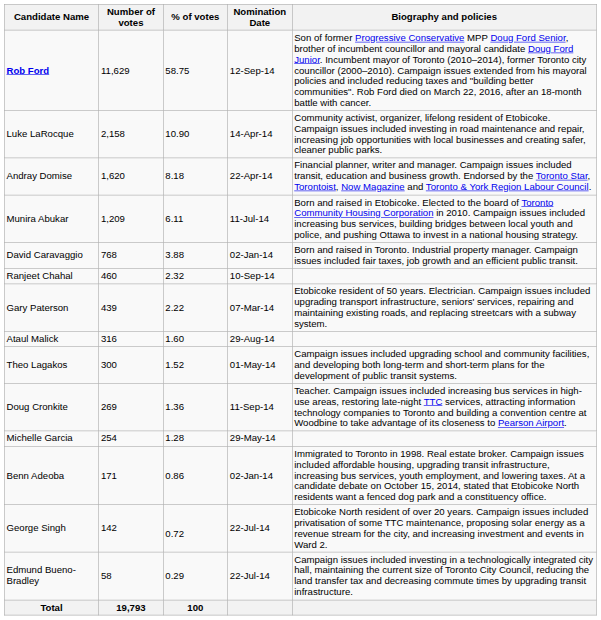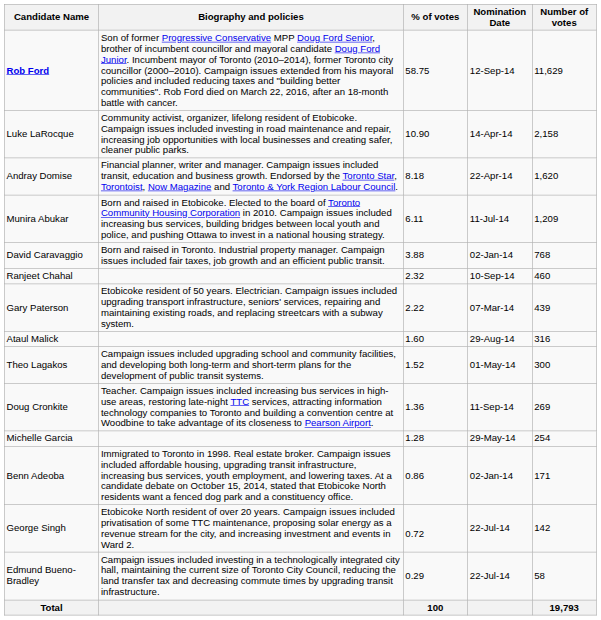 <table class="wikitable">
 <tr>
 <th scope="col" style="width: 150px;">Candidate Name</th>
-<th scope="col" style="width: 100px;">Number of votes</th>
+<th scope="col" style="width: 500px;">Biography and policies</th>
 <th scope="col" style="width: 100px;">% of votes</th>
 <th scope="col" style="width: 100px;">Nomination Date</th>
-<th scope="col" style="width: 500px;">Biography and policies</th>
+<th scope="col" style="width: 100px;">Number of votes</th>
 </tr>
 <tr>
 <td><strong><a href='#'>Rob Ford</a></strong></td>
-<td>11,629</td>
+<td>Son of former <a href='#'>Progressive Conservative</a> MPP <a href='#'>Doug Ford Senior</a>, brother of incumbent councillor and mayoral candidate <a href='#'>Doug Ford Junior</a>. Incumbent mayor of Toronto (2010–2014), former Toronto city councillor (2000–2010). Campaign issues extended from his mayoral policies and included reducing taxes and "building better communities". Rob Ford died on March 22, 2016, after an 18-month battle with cancer.</td>
 <td>58.75</td>
 <td>12-Sep-14</td>
-<td>Son of former <a href='#'>Progressive Conservative</a> MPP <a href='#'>Doug Ford Senior</a>, brother of incumbent councillor and mayoral candidate <a href='#'>Doug Ford Junior</a>. Incumbent mayor of Toronto (2010–2014), former Toronto city councillor (2000–2010). Campaign issues extended from his mayoral policies and included reducing taxes and "building better communities". Rob Ford died on March 22, 2016, after an 18-month battle with cancer.</td>
+<td>11,629</td>
 </tr>
 <tr>
 <td>Luke LaRocque</td>
-<td>2,158</td>
+<td>Community activist, organizer, lifelong resident of Etobicoke. Campaign issues included investing in road maintenance and repair, increasing job opportunities with local businesses and creating safer, cleaner public parks.</td>
 <td>10.90</td>
 <td>14-Apr-14</td>
-<td>Community activist, organizer, lifelong resident of Etobicoke. Campaign issues included investing in road maintenance and repair, increasing job opportunities with local businesses and creating safer, cleaner public parks.</td>
+<td>2,158</td>
 </tr>
 <tr>
 <td>Andray Domise</td>
-<td>1,620</td>
+<td>Financial planner, writer and manager. Campaign issues included transit, education and business growth. Endorsed by the <a href='#'>Toronto Star</a>, <a href='#'>Torontoist</a>, <a href='#'>Now Magazine</a> and <a href='#'>Toronto & York Region Labour Council</a>.</td>
 <td>8.18</td>
 <td>22-Apr-14</td>
-<td>Financial planner, writer and manager. Campaign issues included transit, education and business growth. Endorsed by the <a href='#'>Toronto Star</a>, <a href='#'>Torontoist</a>, <a href='#'>Now Magazine</a> and <a href='#'>Toronto & York Region Labour Council</a>.</td>
+<td>1,620</td>
 </tr>
 <tr>
 <td>Munira Abukar</td>
-<td>1,209</td>
+<td>Born and raised in Etobicoke. Elected to the board of <a href='#'>Toronto Community Housing Corporation</a> in 2010. Campaign issues included increasing bus services, building bridges between local youth and police, and pushing Ottawa to invest in a national housing strategy.</td>
 <td>6.11</td>
 <td>11-Jul-14</td>
-<td>Born and raised in Etobicoke. Elected to the board of <a href='#'>Toronto Community Housing Corporation</a> in 2010. Campaign issues included increasing bus services, building bridges between local youth and police, and pushing Ottawa to invest in a national housing strategy.</td>
+<td>1,209</td>
 </tr>
 <tr>
 <td>David Caravaggio</td>
-<td>768</td>
+<td>Born and raised in Toronto. Industrial property manager. Campaign issues included fair taxes, job growth and an efficient public transit.</td>
 <td>3.88</td>
 <td>02-Jan-14</td>
-<td>Born and raised in Toronto. Industrial property manager. Campaign issues included fair taxes, job growth and an efficient public transit.</td>
+<td>768</td>
 </tr>
 <tr>
 <td>Ranjeet Chahal</td>
-<td>460</td>
+<td></td>
 <td>2.32</td>
 <td>10-Sep-14</td>
-<td></td>
+<td>460</td>
 </tr>
 <tr>
 <td>Gary Paterson</td>
-<td>439</td>
+<td>Etobicoke resident of 50 years. Electrician. Campaign issues included upgrading transport infrastructure, seniors' services, repairing and maintaining existing roads, and replacing streetcars with a subway system.</td>
 <td>2.22</td>
 <td>07-Mar-14</td>
-<td>Etobicoke resident of 50 years. Electrician. Campaign issues included upgrading transport infrastructure, seniors' services, repairing and maintaining existing roads, and replacing streetcars with a subway system.</td>
+<td>439</td>
 </tr>
 <tr>
 <td>Ataul Malick</td>
-<td>316</td>
+<td></td>
 <td>1.60</td>
 <td>29-Aug-14</td>
-<td></td>
+<td>316</td>
 </tr>
 <tr>
 <td>Theo Lagakos</td>
-<td>300</td>
+<td>Campaign issues included upgrading school and community facilities, and developing both long-term and short-term plans for the development of public transit systems.</td>
 <td>1.52</td>
 <td>01-May-14</td>
-<td>Campaign issues included upgrading school and community facilities, and developing both long-term and short-term plans for the development of public transit systems.</td>
+<td>300</td>
 </tr>
 <tr>
 <td>Doug Cronkite</td>
-<td>269</td>
+<td>Teacher. Campaign issues included increasing bus services in high-use areas, restoring late-night <a href='#'>TTC</a> services, attracting information technology companies to Toronto and building a convention centre at Woodbine to take advantage of its closeness to <a href='#'>Pearson Airport</a>.</td>
 <td>1.36</td>
 <td>11-Sep-14</td>
-<td>Teacher. Campaign issues included increasing bus services in high-use areas, restoring late-night <a href='#'>TTC</a> services, attracting information technology companies to Toronto and building a convention centre at Woodbine to take advantage of its closeness to <a href='#'>Pearson Airport</a>.</td>
+<td>269</td>
 </tr>
 <tr>
 <td>Michelle Garcia</td>
-<td>254</td>
+<td></td>
 <td>1.28</td>
 <td>29-May-14</td>
-<td></td>
+<td>254</td>
 </tr>
 <tr>
 <td>Benn Adeoba</td>
-<td>171</td>
+<td>Immigrated to Toronto in 1998. Real estate broker. Campaign issues included affordable housing, upgrading transit infrastructure, increasing bus services, youth employment, and lowering taxes. At a candidate debate on October 15, 2014, stated that Etobicoke North residents want a fenced dog park and a constituency office.</td>
 <td>0.86</td>
 <td>02-Jan-14</td>
-<td>Immigrated to Toronto in 1998. Real estate broker. Campaign issues included affordable housing, upgrading transit infrastructure, increasing bus services, youth employment, and lowering taxes. At a candidate debate on October 15, 2014, stated that Etobicoke North residents want a fenced dog park and a constituency office.</td>
+<td>171</td>
 </tr>
 <tr>
 <td>George Singh</td>
-<td>142</td>
+<td>Etobicoke North resident of over 20 years. Campaign issues included privatisation of some TTC maintenance, proposing solar energy as a revenue stream for the city, and increasing investment and events in Ward 2.</td>
 <td><br>0.72</td>
 <td>22-Jul-14</td>
-<td>Etobicoke North resident of over 20 years. Campaign issues included privatisation of some TTC maintenance, proposing solar energy as a revenue stream for the city, and increasing investment and events in Ward 2.</td>
+<td>142</td>
 </tr>
 <tr>
 <td>Edmund Bueno-Bradley</td>
-<td>58</td>
+<td>Campaign issues included investing in a technologically integrated city hall, maintaining the current size of Toronto City Council, reducing the land transfer tax and decreasing commute times by upgrading transit infrastructure.</td>
 <td>0.29</td>
 <td>22-Jul-14</td>
-<td>Campaign issues included investing in a technologically integrated city hall, maintaining the current size of Toronto City Council, reducing the land transfer tax and decreasing commute times by upgrading transit infrastructure.</td>
+<td>58</td>
 </tr>
 <tr>
 <th>Total</th>
-<th>19,793</th>
+<th></th>
 <th>100</th>
 <th></th>
-<th></th>
+<th>19,793</th>
 </tr>
 </table>
